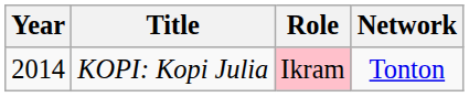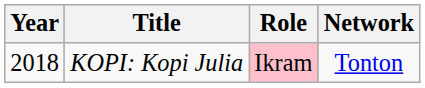 <table class="wikitable">
 <tr>
 <th>Year</th>
 <th>Title</th>
 <th>Role</th>
 <th>Network</th>
 </tr>
 <tr>
-<td>2014</td>
+<td>2018</td>
 <td><em>KOPI: Kopi Julia</em></td>
 <td style="background: pink;">Ikram</td>
 <td style="text-align:center;"><a href='#'>Tonton</a></td>
 </tr>
 </table>
